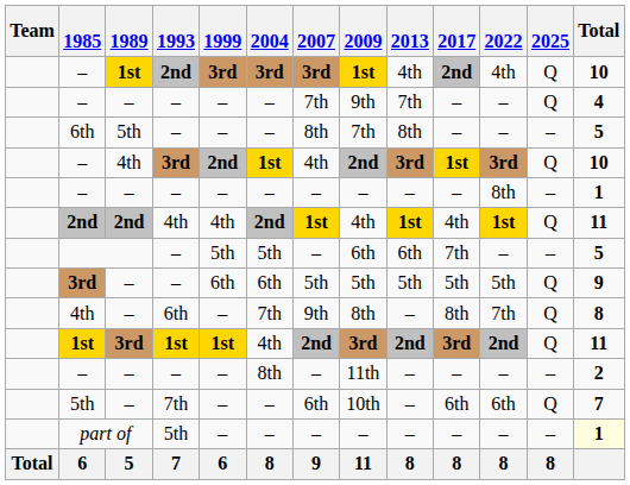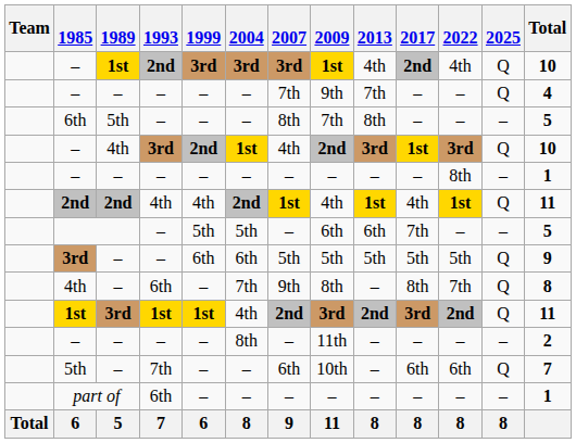 <table class="wikitable" style="text-align:center">
 <tr>
 <th>Team</th>
 <th><br><a href='#'>1985</a></th>
 <th><br><a href='#'>1989</a></th>
 <th><br><a href='#'>1993</a></th>
 <th><br><a href='#'>1999</a></th>
 <th><br><a href='#'>2004</a></th>
 <th><br><a href='#'>2007</a></th>
 <th><br><a href='#'>2009</a></th>
 <th><br><a href='#'>2013</a></th>
 <th><br><a href='#'>2017</a></th>
 <th><br><a href='#'>2022</a></th>
 <th><br><a href='#'>2025</a></th>
 <th>Total</th>
 </tr>
 <tr>
 <td align=left></td>
 <td>–</td>
 <td bgcolor=gold><strong>1st</strong></td>
 <td bgcolor=silver><strong>2nd</strong></td>
 <td bgcolor=cc9966><strong>3rd</strong></td>
 <td bgcolor=cc9966><strong>3rd</strong></td>
 <td bgcolor=cc9966><strong>3rd</strong></td>
 <td bgcolor=gold><strong>1st</strong></td>
 <td>4th</td>
 <td bgcolor=silver><strong>2nd</strong></td>
 <td>4th</td>
 <td>Q</td>
 <td><strong>10</strong></td>
 </tr>
 <tr>
 <td align=left></td>
 <td>–</td>
 <td>–</td>
 <td>–</td>
 <td>–</td>
 <td>–</td>
 <td>7th</td>
 <td>9th</td>
 <td>7th</td>
 <td>–</td>
 <td>–</td>
 <td>Q</td>
 <td><strong>4</strong></td>
 </tr>
 <tr>
 <td align=left></td>
 <td>6th</td>
 <td>5th</td>
 <td>–</td>
 <td>–</td>
 <td>–</td>
 <td>8th</td>
 <td>7th</td>
 <td>8th</td>
 <td>–</td>
 <td>–</td>
 <td>–</td>
 <td><strong>5</strong></td>
 </tr>
 <tr>
 <td align=left></td>
 <td>–</td>
 <td>4th</td>
 <td bgcolor=cc9966><strong>3rd</strong></td>
 <td bgcolor=silver><strong>2nd</strong></td>
 <td bgcolor=gold><strong>1st</strong></td>
 <td>4th</td>
 <td bgcolor=silver><strong>2nd</strong></td>
 <td bgcolor=cc9966><strong>3rd</strong></td>
 <td bgcolor=gold><strong>1st</strong></td>
 <td bgcolor=cc9966><strong>3rd</strong></td>
 <td>Q</td>
 <td><strong>10</strong></td>
 </tr>
 <tr>
 <td align=left></td>
 <td>–</td>
 <td>–</td>
 <td>–</td>
 <td>–</td>
 <td>–</td>
 <td>–</td>
 <td>–</td>
 <td>–</td>
 <td>–</td>
 <td>8th</td>
 <td>–</td>
 <td><strong>1</strong></td>
 </tr>
 <tr>
 <td align=left></td>
 <td bgcolor=silver><strong>2nd</strong></td>
 <td bgcolor=silver><strong>2nd</strong></td>
 <td>4th</td>
 <td>4th</td>
 <td bgcolor=silver><strong>2nd</strong></td>
 <td bgcolor=gold><strong>1st</strong></td>
 <td>4th</td>
 <td bgcolor=gold><strong>1st</strong></td>
 <td>4th</td>
 <td bgcolor=gold><strong>1st</strong></td>
 <td>Q</td>
 <td><strong>11</strong></td>
 </tr>
 <tr>
 <td align=left></td>
 <td colspan=2><em></em></td>
 <td>–</td>
 <td>5th</td>
 <td>5th</td>
 <td>–</td>
 <td>6th</td>
 <td>6th</td>
 <td>7th</td>
 <td>–</td>
 <td>–</td>
 <td><strong>5</strong></td>
 </tr>
 <tr>
 <td align=left></td>
 <td bgcolor=cc9966><strong>3rd</strong></td>
 <td>–</td>
 <td>–</td>
 <td>6th</td>
 <td>6th</td>
 <td>5th</td>
 <td>5th</td>
 <td>5th</td>
 <td>5th</td>
 <td>5th</td>
 <td>Q</td>
 <td><strong>9</strong></td>
 </tr>
 <tr>
 <td align=left></td>
 <td>4th</td>
 <td>–</td>
 <td>6th</td>
 <td>–</td>
 <td>7th</td>
 <td>9th</td>
 <td>8th</td>
 <td>–</td>
 <td>8th</td>
 <td>7th</td>
 <td>Q</td>
 <td><strong>8</strong></td>
 </tr>
 <tr>
 <td align=left></td>
 <td bgcolor=gold><strong>1st</strong></td>
 <td bgcolor=cc9966><strong>3rd</strong></td>
 <td bgcolor=gold><strong>1st</strong></td>
 <td bgcolor=gold><strong>1st</strong></td>
 <td>4th</td>
 <td bgcolor=silver><strong>2nd</strong></td>
 <td bgcolor=cc9966><strong>3rd</strong></td>
 <td bgcolor=silver><strong>2nd</strong></td>
 <td bgcolor=cc9966><strong>3rd</strong></td>
 <td bgcolor=silver><strong>2nd</strong></td>
 <td>Q</td>
 <td><strong>11</strong></td>
 </tr>
 <tr>
 <td align=left></td>
 <td>–</td>
 <td>–</td>
 <td>–</td>
 <td>–</td>
 <td>8th</td>
 <td>–</td>
 <td>11th</td>
 <td>–</td>
 <td>–</td>
 <td>–</td>
 <td>–</td>
 <td><strong>2</strong></td>
 </tr>
 <tr>
 <td align=left></td>
 <td>5th</td>
 <td>–</td>
 <td>7th</td>
 <td>–</td>
 <td>–</td>
 <td>6th</td>
 <td>10th</td>
 <td>–</td>
 <td>6th</td>
 <td>6th</td>
 <td>Q</td>
 <td><strong>7</strong></td>
 </tr>
 <tr>
 <td align=left></td>
 <td colspan=2><em>part of </em></td>
-<td>5th</td>
+<td>6th</td>
 <td>–</td>
 <td>–</td>
 <td>–</td>
 <td>–</td>
 <td>–</td>
 <td>–</td>
 <td>–</td>
 <td>–</td>
-<td style="background: lightyellow;"><strong>1</strong></td>
+<td><strong>1</strong></td>
 </tr>
 <tr>
 <th>Total</th>
 <th>6</th>
 <th>5</th>
 <th>7</th>
 <th>6</th>
 <th>8</th>
 <th>9</th>
 <th>11</th>
 <th>8</th>
 <th>8</th>
 <th>8</th>
 <th>8</th>
 <th></th>
 </tr>
 </table>
